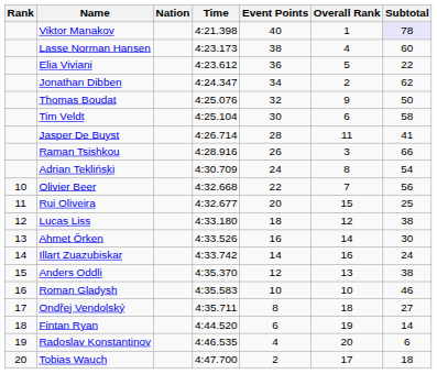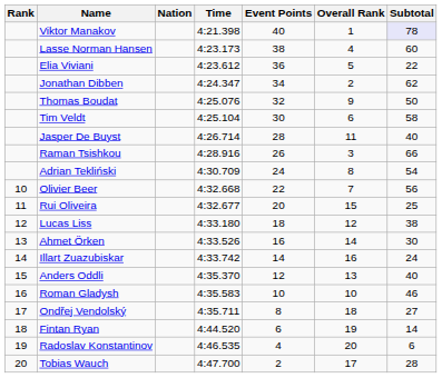 <table class="wikitable sortable" style="text-align:center">
 <tr>
 <th>Rank</th>
 <th>Name</th>
 <th>Nation</th>
 <th>Time</th>
 <th>Event Points</th>
 <th>Overall Rank</th>
 <th>Subtotal</th>
 </tr>
 <tr>
 <td></td>
 <td align=left><a href='#'>Viktor Manakov</a></td>
 <td align=left></td>
 <td>4:21.398</td>
 <td>40</td>
 <td>1</td>
 <td style="background: lavender;">78</td>
 </tr>
 <tr>
 <td></td>
 <td align=left><a href='#'>Lasse Norman Hansen</a></td>
 <td align=left></td>
 <td>4:23.173</td>
 <td>38</td>
 <td>4</td>
 <td>60</td>
 </tr>
 <tr>
 <td></td>
 <td align=left><a href='#'>Elia Viviani</a></td>
 <td align=left></td>
 <td>4:23.612</td>
 <td>36</td>
 <td>5</td>
 <td>22</td>
 </tr>
 <tr>
 <td></td>
 <td align=left><a href='#'>Jonathan Dibben</a></td>
 <td align=left></td>
 <td>4:24.347</td>
 <td>34</td>
 <td>2</td>
 <td>62</td>
 </tr>
 <tr>
 <td></td>
 <td align=left><a href='#'>Thomas Boudat</a></td>
 <td align=left></td>
 <td>4:25.076</td>
 <td>32</td>
 <td>9</td>
 <td>50</td>
 </tr>
 <tr>
 <td></td>
 <td align=left><a href='#'>Tim Veldt</a></td>
 <td align=left></td>
 <td>4:25.104</td>
 <td>30</td>
 <td>6</td>
 <td>58</td>
 </tr>
 <tr>
 <td></td>
 <td align=left><a href='#'>Jasper De Buyst</a></td>
 <td align=left></td>
 <td>4:26.714</td>
 <td>28</td>
 <td>11</td>
-<td>41</td>
+<td>40</td>
 </tr>
 <tr>
 <td></td>
 <td align=left><a href='#'>Raman Tsishkou</a></td>
 <td align=left></td>
 <td>4:28.916</td>
 <td>26</td>
 <td>3</td>
 <td>66</td>
 </tr>
 <tr>
 <td></td>
 <td align=left><a href='#'>Adrian Tekliński</a></td>
 <td align=left></td>
 <td>4:30.709</td>
 <td>24</td>
 <td>8</td>
 <td>54</td>
 </tr>
 <tr>
 <td>10</td>
 <td align=left><a href='#'>Olivier Beer</a></td>
 <td align=left></td>
 <td>4:32.668</td>
 <td>22</td>
 <td>7</td>
 <td>56</td>
 </tr>
 <tr>
 <td>11</td>
 <td align=left><a href='#'>Rui Oliveira</a></td>
 <td align=left></td>
 <td>4:32.677</td>
 <td>20</td>
 <td>15</td>
 <td>25</td>
 </tr>
 <tr>
 <td>12</td>
 <td align=left><a href='#'>Lucas Liss</a></td>
 <td align=left></td>
 <td>4:33.180</td>
 <td>18</td>
 <td>12</td>
 <td>38</td>
 </tr>
 <tr>
 <td>13</td>
 <td align=left><a href='#'>Ahmet Örken</a></td>
 <td align=left></td>
 <td>4:33.526</td>
 <td>16</td>
 <td>14</td>
 <td>30</td>
 </tr>
 <tr>
 <td>14</td>
 <td align=left><a href='#'>Illart Zuazubiskar</a></td>
 <td align=left></td>
 <td>4:33.742</td>
 <td>14</td>
 <td>16</td>
 <td>24</td>
 </tr>
 <tr>
 <td>15</td>
 <td align=left><a href='#'>Anders Oddli</a></td>
 <td align=left></td>
 <td>4:35.370</td>
 <td>12</td>
 <td>13</td>
-<td>38</td>
+<td>40</td>
 </tr>
 <tr>
 <td>16</td>
 <td align=left><a href='#'>Roman Gladysh</a></td>
 <td align=left></td>
 <td>4:35.583</td>
 <td>10</td>
 <td>10</td>
 <td>46</td>
 </tr>
 <tr>
 <td>17</td>
 <td align=left><a href='#'>Ondřej Vendolský</a></td>
 <td align=left></td>
 <td>4:35.711</td>
 <td>8</td>
 <td>18</td>
 <td>27</td>
 </tr>
 <tr>
 <td>18</td>
 <td align=left><a href='#'>Fintan Ryan</a></td>
 <td align=left></td>
 <td>4:44.520</td>
 <td>6</td>
 <td>19</td>
 <td>14</td>
 </tr>
 <tr>
 <td>19</td>
 <td align=left><a href='#'>Radoslav Konstantinov</a></td>
 <td align=left></td>
 <td>4:46.535</td>
 <td>4</td>
 <td>20</td>
 <td>6</td>
 </tr>
 <tr>
 <td>20</td>
 <td align=left><a href='#'>Tobias Wauch</a></td>
 <td align=left></td>
 <td>4:47.700</td>
 <td>2</td>
 <td>17</td>
-<td>18</td>
+<td>28</td>
 </tr>
 </table>
